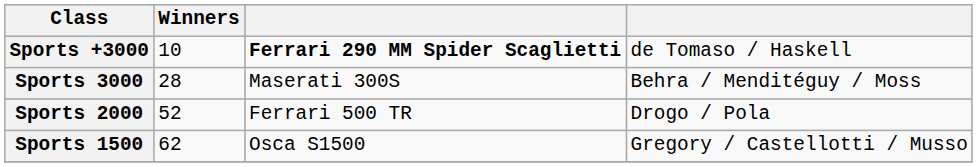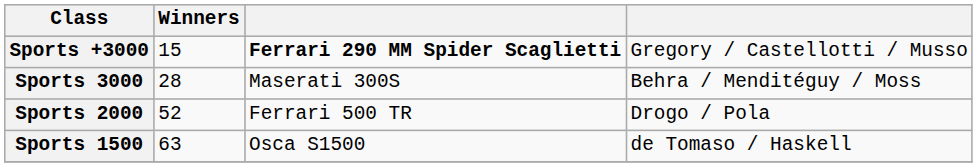 <table class="wikitable" style="font-size: 95%">
 <tr>
 <th>Class</th>
 <th>Winners</th>
 <th></th>
 <th></th>
 </tr>
 <tr>
 <th>Sports +3000</th>
-<td>10</td>
+<td>15</td>
 <td><strong>Ferrari 290 MM Spider Scaglietti</strong></td>
-<td>de Tomaso / Haskell</td>
+<td>Gregory / Castellotti / Musso</td>
 </tr>
 <tr>
 <th>Sports 3000</th>
 <td>28</td>
 <td>Maserati 300S</td>
 <td>Behra / Menditéguy / Moss</td>
 </tr>
 <tr>
 <th>Sports 2000</th>
 <td>52</td>
 <td>Ferrari 500 TR</td>
 <td>Drogo / Pola</td>
 </tr>
 <tr>
 <th>Sports 1500</th>
-<td>62</td>
+<td>63</td>
 <td>Osca S1500</td>
-<td>Gregory / Castellotti / Musso</td>
+<td>de Tomaso / Haskell</td>
 </tr>
 <tr>
 </tr>
 </table>
